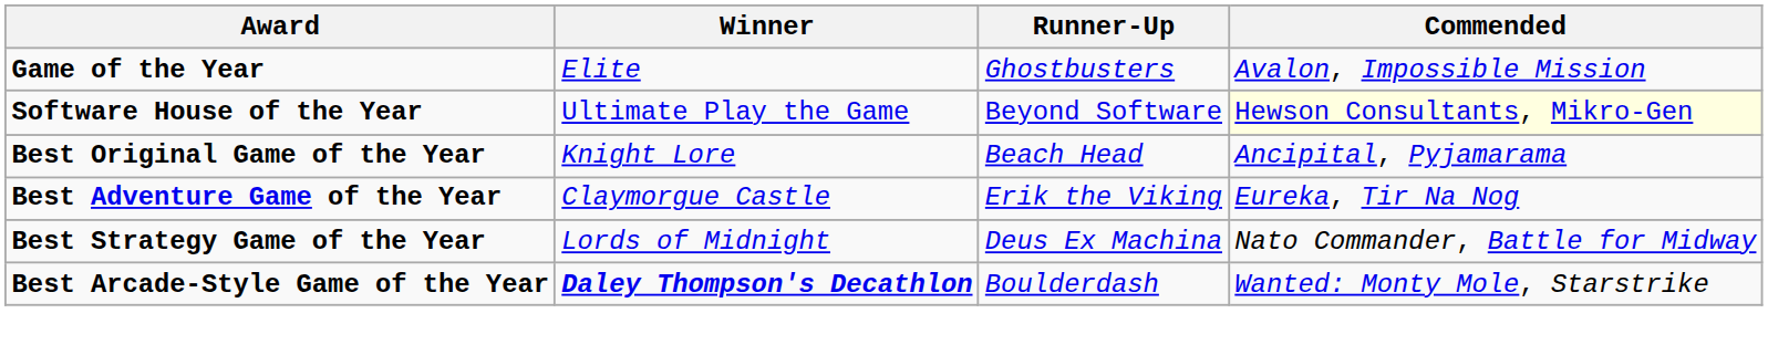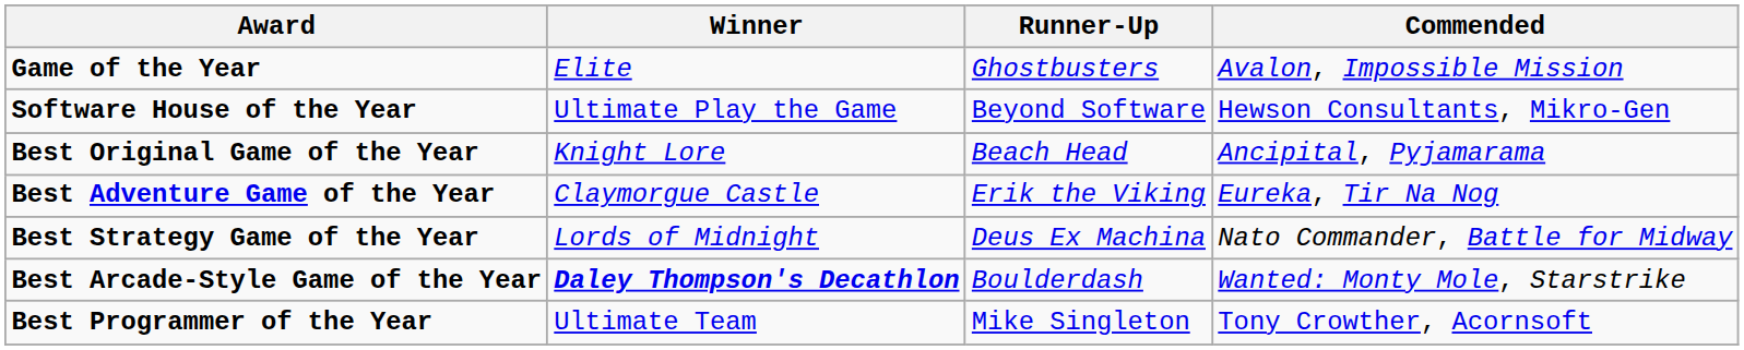 <table class="wikitable">
 <tr>
 <th><strong>Award</strong></th>
 <th><strong>Winner</strong></th>
 <th><strong>Runner-Up</strong></th>
 <th><strong>Commended</strong></th>
 </tr>
 <tr>
 <td><strong>Game of the Year</strong></td>
 <td><em><a href='#'>Elite</a></em></td>
 <td><em><a href='#'>Ghostbusters</a></em></td>
 <td><em><a href='#'>Avalon</a></em>, <em><a href='#'>Impossible Mission</a></em></td>
 </tr>
 <tr>
 <td><strong>Software House of the Year</strong></td>
 <td><a href='#'>Ultimate Play the Game</a></td>
 <td><a href='#'>Beyond Software</a></td>
-<td style="background: lightyellow;"><a href='#'>Hewson Consultants</a>, <a href='#'>Mikro-Gen</a></td>
+<td><a href='#'>Hewson Consultants</a>, <a href='#'>Mikro-Gen</a></td>
 </tr>
 <tr>
 <td><strong>Best Original Game of the Year</strong></td>
 <td><em><a href='#'>Knight Lore</a></em></td>
 <td><em><a href='#'>Beach Head</a></em></td>
 <td><em><a href='#'>Ancipital</a></em>, <em><a href='#'>Pyjamarama</a></em></td>
 </tr>
 <tr>
 <td><strong>Best <a href='#'>Adventure Game</a> of the Year</strong></td>
 <td><em><a href='#'>Claymorgue Castle</a></em></td>
 <td><em><a href='#'>Erik the Viking</a></em></td>
 <td><em><a href='#'>Eureka</a></em>, <em><a href='#'>Tir Na Nog</a></em></td>
 </tr>
 <tr>
 <td><strong>Best Strategy Game of the Year</strong></td>
 <td><em><a href='#'>Lords of Midnight</a></em></td>
 <td><em><a href='#'>Deus Ex Machina</a></em></td>
 <td><em>Nato Commander</em>, <em><a href='#'>Battle for Midway</a></em></td>
 </tr>
 <tr>
 <td><strong>Best Arcade-Style Game of the Year</strong></td>
 <td><strong><em><a href='#'>Daley Thompson's Decathlon</a></em></strong></td>
 <td><em><a href='#'>Boulderdash</a></em></td>
 <td><em><a href='#'>Wanted: Monty Mole</a></em>, <em>Starstrike</em></td>
 </tr>
+<tr>
+<td><strong>Best Programmer of the Year</strong></td>
+<td><a href='#'>Ultimate Team</a></td>
+<td><a href='#'>Mike Singleton</a></td>
+<td><a href='#'>Tony Crowther</a>, <a href='#'>Acornsoft</a></td>
+</tr>
 </table>
